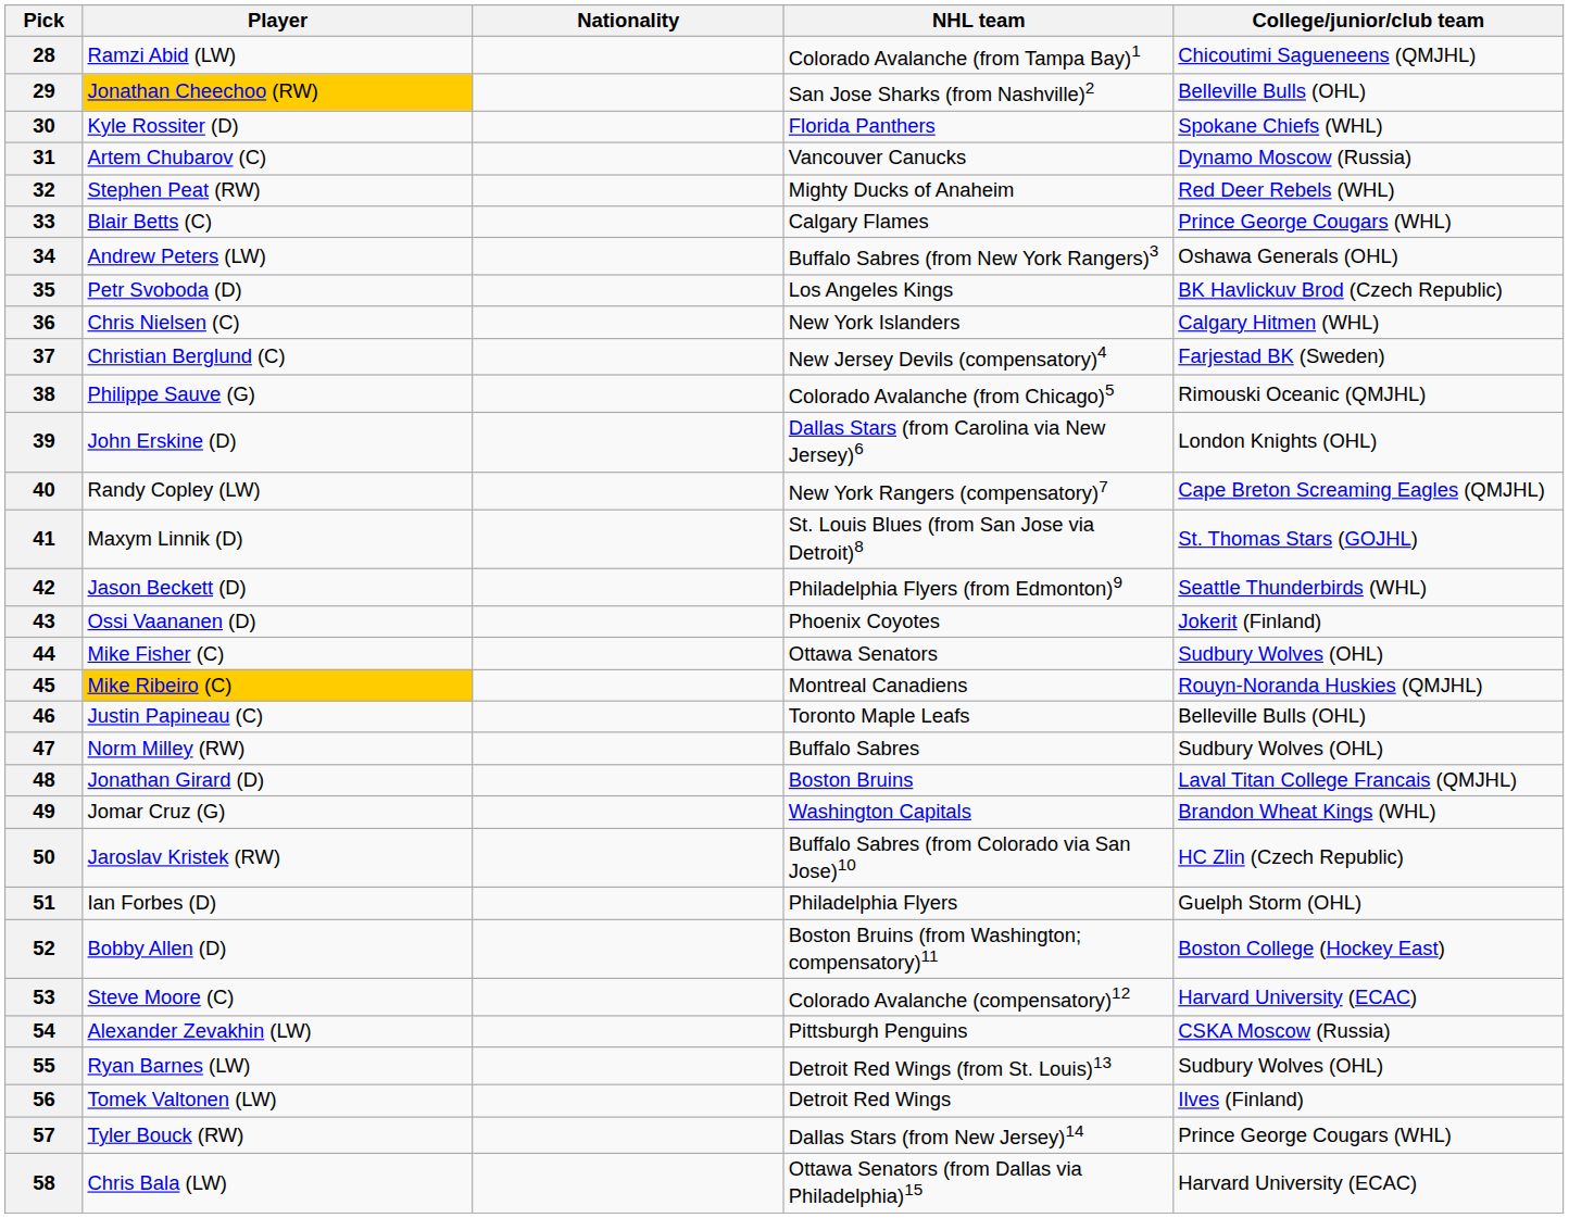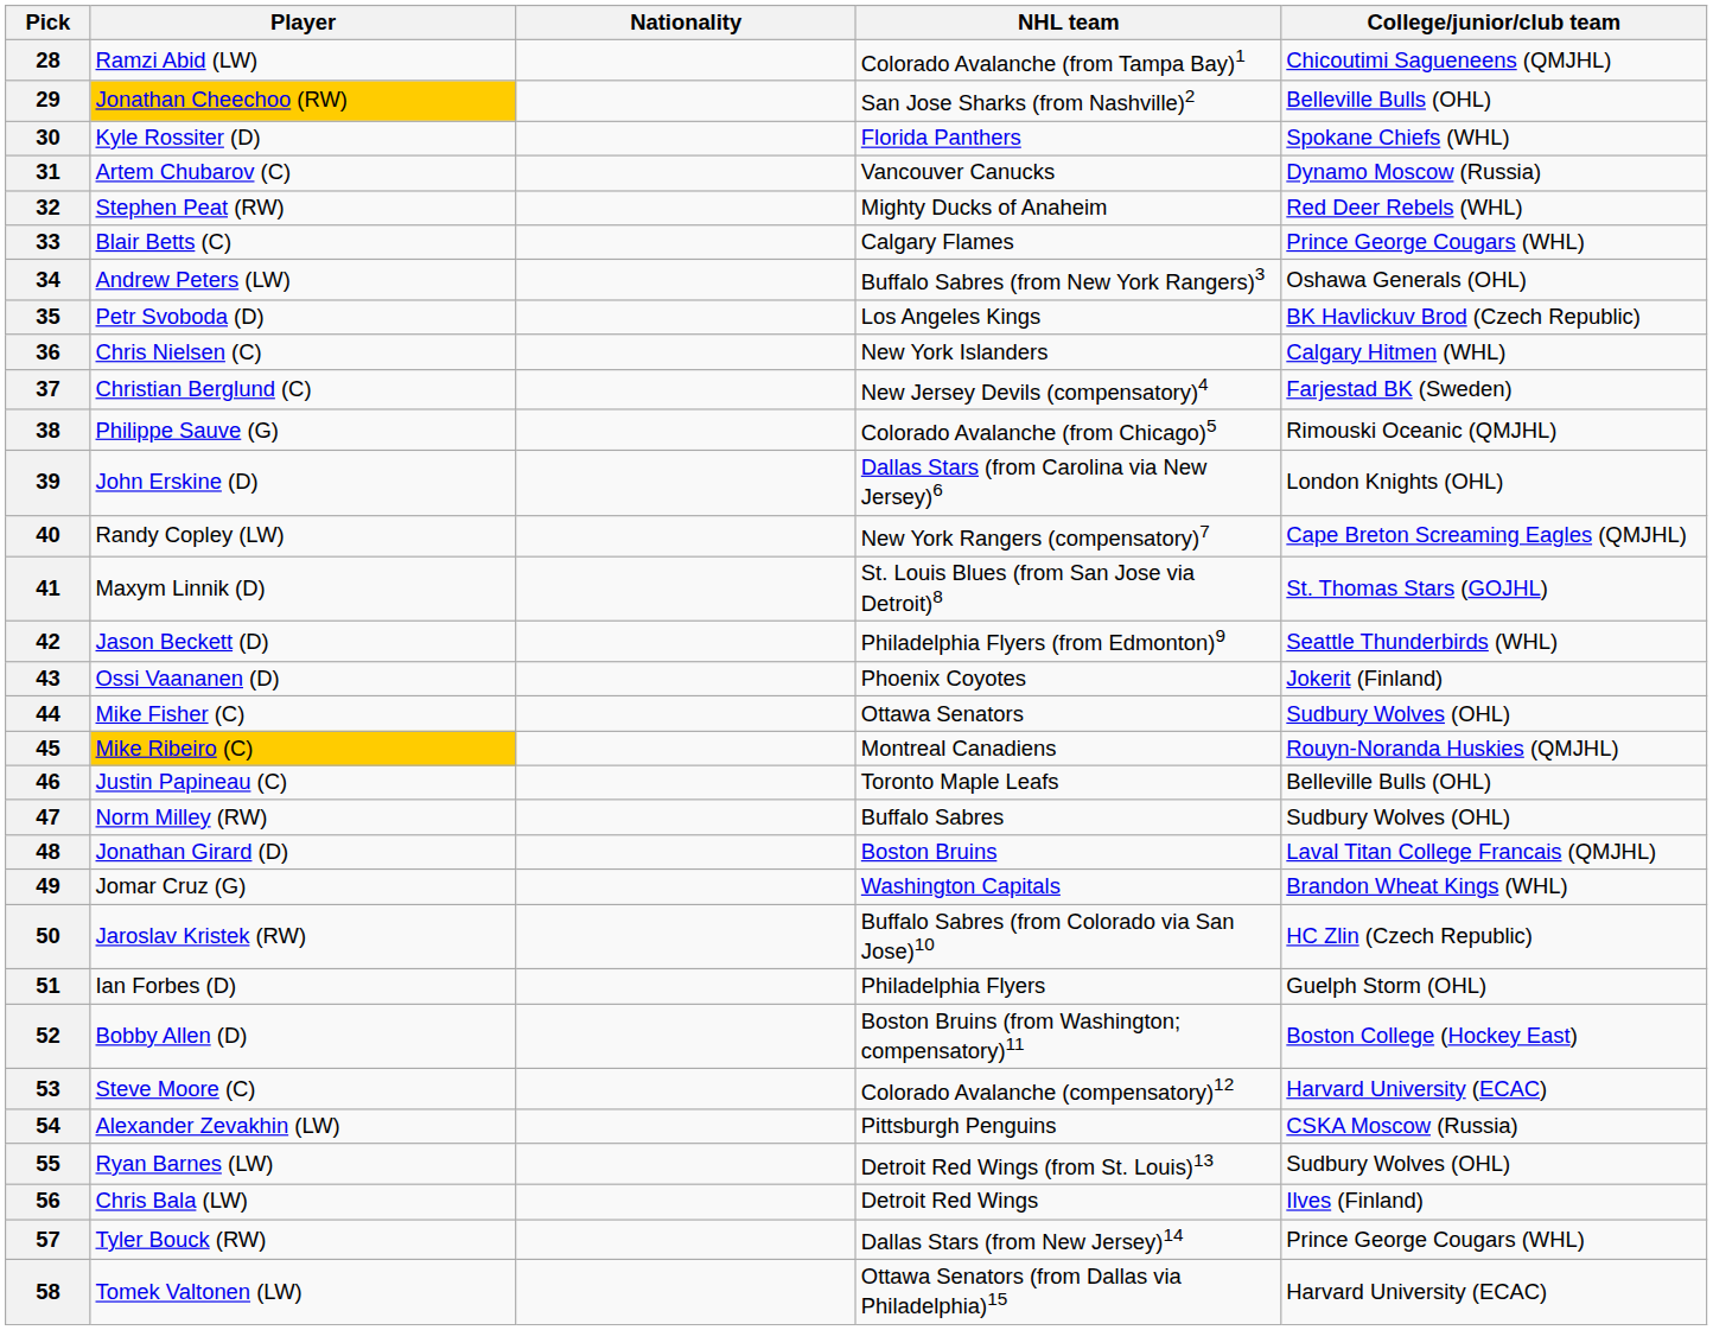 <table class="wikitable">
 <tr>
 <th bgcolor="#DDDDFF" width="5%">Pick</th>
 <th bgcolor="#DDDDFF" width="25%">Player</th>
 <th bgcolor="#DDDDFF" width="20%">Nationality</th>
 <th bgcolor="#DDDDFF" width="25%">NHL team</th>
 <th bgcolor="#DDDDFF" width="25%">College/junior/club team</th>
 </tr>
 <tr>
 <th>28</th>
 <td><a href='#'>Ramzi Abid</a> (LW)</td>
 <td></td>
 <td>Colorado Avalanche (from Tampa Bay)<sup>1</sup></td>
 <td><a href='#'>Chicoutimi Sagueneens</a> (QMJHL)</td>
 </tr>
 <tr>
 <th>29</th>
 <td bgcolor="#FFCC00"><a href='#'>Jonathan Cheechoo</a> (RW)</td>
 <td></td>
 <td>San Jose Sharks (from Nashville)<sup>2</sup></td>
 <td><a href='#'>Belleville Bulls</a> (OHL)</td>
 </tr>
 <tr>
 <th>30</th>
 <td><a href='#'>Kyle Rossiter</a> (D)</td>
 <td></td>
 <td><a href='#'>Florida Panthers</a></td>
 <td><a href='#'>Spokane Chiefs</a> (WHL)</td>
 </tr>
 <tr>
 <th>31</th>
 <td><a href='#'>Artem Chubarov</a> (C)</td>
 <td></td>
 <td>Vancouver Canucks</td>
 <td><a href='#'>Dynamo Moscow</a> (Russia)</td>
 </tr>
 <tr>
 <th>32</th>
 <td><a href='#'>Stephen Peat</a> (RW)</td>
 <td></td>
 <td>Mighty Ducks of Anaheim</td>
 <td><a href='#'>Red Deer Rebels</a> (WHL)</td>
 </tr>
 <tr>
 <th>33</th>
 <td><a href='#'>Blair Betts</a> (C)</td>
 <td></td>
 <td>Calgary Flames</td>
 <td><a href='#'>Prince George Cougars</a> (WHL)</td>
 </tr>
 <tr>
 <th>34</th>
 <td><a href='#'>Andrew Peters</a> (LW)</td>
 <td></td>
 <td>Buffalo Sabres (from New York Rangers)<sup>3</sup></td>
 <td>Oshawa Generals (OHL)</td>
 </tr>
 <tr>
 <th>35</th>
 <td><a href='#'>Petr Svoboda</a> (D)</td>
 <td></td>
 <td>Los Angeles Kings</td>
 <td><a href='#'>BK Havlickuv Brod</a> (Czech Republic)</td>
 </tr>
 <tr>
 <th>36</th>
 <td><a href='#'>Chris Nielsen</a> (C)</td>
 <td></td>
 <td>New York Islanders</td>
 <td><a href='#'>Calgary Hitmen</a> (WHL)</td>
 </tr>
 <tr>
 <th>37</th>
 <td><a href='#'>Christian Berglund</a> (C)</td>
 <td></td>
 <td>New Jersey Devils (compensatory)<sup>4</sup></td>
 <td><a href='#'>Farjestad BK</a> (Sweden)</td>
 </tr>
 <tr>
 <th>38</th>
 <td><a href='#'>Philippe Sauve</a> (G)</td>
 <td></td>
 <td>Colorado Avalanche (from Chicago)<sup>5</sup></td>
 <td>Rimouski Oceanic (QMJHL)</td>
 </tr>
 <tr>
 <th>39</th>
 <td><a href='#'>John Erskine</a> (D)</td>
 <td></td>
 <td><a href='#'>Dallas Stars</a> (from Carolina via New Jersey)<sup>6</sup></td>
 <td>London Knights (OHL)</td>
 </tr>
 <tr>
 <th>40</th>
 <td>Randy Copley (LW)</td>
 <td></td>
 <td>New York Rangers (compensatory)<sup>7</sup></td>
 <td><a href='#'>Cape Breton Screaming Eagles</a> (QMJHL)</td>
 </tr>
 <tr>
 <th>41</th>
 <td>Maxym Linnik (D)</td>
 <td></td>
 <td>St. Louis Blues (from San Jose via Detroit)<sup>8</sup></td>
 <td><a href='#'>St. Thomas Stars</a> (<a href='#'>GOJHL</a>)</td>
 </tr>
 <tr>
 <th>42</th>
 <td><a href='#'>Jason Beckett</a> (D)</td>
 <td></td>
 <td>Philadelphia Flyers (from Edmonton)<sup>9</sup></td>
 <td><a href='#'>Seattle Thunderbirds</a> (WHL)</td>
 </tr>
 <tr>
 <th>43</th>
 <td><a href='#'>Ossi Vaananen</a> (D)</td>
 <td></td>
 <td>Phoenix Coyotes</td>
 <td><a href='#'>Jokerit</a> (Finland)</td>
 </tr>
 <tr>
 <th>44</th>
 <td><a href='#'>Mike Fisher</a> (C)</td>
 <td></td>
 <td>Ottawa Senators</td>
 <td><a href='#'>Sudbury Wolves</a> (OHL)</td>
 </tr>
 <tr>
 <th>45</th>
 <td bgcolor="#FFCC00"><a href='#'>Mike Ribeiro</a> (C)</td>
 <td></td>
 <td>Montreal Canadiens</td>
 <td><a href='#'>Rouyn-Noranda Huskies</a> (QMJHL)</td>
 </tr>
 <tr>
 <th>46</th>
 <td><a href='#'>Justin Papineau</a> (C)</td>
 <td></td>
 <td>Toronto Maple Leafs</td>
 <td>Belleville Bulls (OHL)</td>
 </tr>
 <tr>
 <th>47</th>
 <td><a href='#'>Norm Milley</a> (RW)</td>
 <td></td>
 <td>Buffalo Sabres</td>
 <td>Sudbury Wolves (OHL)</td>
 </tr>
 <tr>
 <th>48</th>
 <td><a href='#'>Jonathan Girard</a> (D)</td>
 <td></td>
 <td><a href='#'>Boston Bruins</a></td>
 <td><a href='#'>Laval Titan College Francais</a> (QMJHL)</td>
 </tr>
 <tr>
 <th>49</th>
 <td>Jomar Cruz (G)</td>
 <td></td>
 <td><a href='#'>Washington Capitals</a></td>
 <td><a href='#'>Brandon Wheat Kings</a> (WHL)</td>
 </tr>
 <tr>
 <th>50</th>
 <td><a href='#'>Jaroslav Kristek</a> (RW)</td>
 <td></td>
 <td>Buffalo Sabres (from Colorado via San Jose)<sup>10</sup></td>
 <td><a href='#'>HC Zlin</a> (Czech Republic)</td>
 </tr>
 <tr>
 <th>51</th>
 <td>Ian Forbes (D)</td>
 <td></td>
 <td>Philadelphia Flyers</td>
 <td>Guelph Storm (OHL)</td>
 </tr>
 <tr>
 <th>52</th>
 <td><a href='#'>Bobby Allen</a> (D)</td>
 <td></td>
 <td>Boston Bruins (from Washington; compensatory)<sup>11</sup></td>
 <td><a href='#'>Boston College</a> (<a href='#'>Hockey East</a>)</td>
 </tr>
 <tr>
 <th>53</th>
 <td><a href='#'>Steve Moore</a> (C)</td>
 <td></td>
 <td>Colorado Avalanche (compensatory)<sup>12</sup></td>
 <td><a href='#'>Harvard University</a> (<a href='#'>ECAC</a>)</td>
 </tr>
 <tr>
 <th>54</th>
 <td><a href='#'>Alexander Zevakhin</a> (LW)</td>
 <td></td>
 <td>Pittsburgh Penguins</td>
 <td><a href='#'>CSKA Moscow</a> (Russia)</td>
 </tr>
 <tr>
 <th>55</th>
 <td><a href='#'>Ryan Barnes</a> (LW)</td>
 <td></td>
 <td>Detroit Red Wings (from St. Louis)<sup>13</sup></td>
 <td>Sudbury Wolves (OHL)</td>
 </tr>
 <tr>
 <th>56</th>
-<td><a href='#'>Tomek Valtonen</a> (LW)</td>
+<td><a href='#'>Chris Bala</a> (LW)</td>
 <td></td>
 <td>Detroit Red Wings</td>
 <td><a href='#'>Ilves</a> (Finland)</td>
 </tr>
 <tr>
 <th>57</th>
 <td><a href='#'>Tyler Bouck</a> (RW)</td>
 <td></td>
 <td>Dallas Stars (from New Jersey)<sup>14</sup></td>
 <td>Prince George Cougars (WHL)</td>
 </tr>
 <tr>
 <th>58</th>
-<td><a href='#'>Chris Bala</a> (LW)</td>
+<td><a href='#'>Tomek Valtonen</a> (LW)</td>
 <td></td>
 <td>Ottawa Senators (from Dallas via Philadelphia)<sup>15</sup></td>
 <td>Harvard University (ECAC)</td>
 </tr>
 </table>
